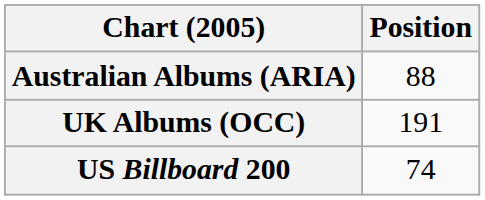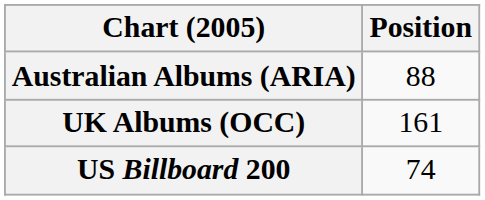 <table class="wikitable sortable plainrowheaders" style="text-align:center">
 <tr>
 <th scope="col">Chart (2005)</th>
 <th scope="col">Position</th>
 </tr>
 <tr>
 <th scope="row">Australian Albums (ARIA)</th>
 <td>88</td>
 </tr>
 <tr>
 <th scope="row">UK Albums (OCC)</th>
-<td>191</td>
+<td>161</td>
 </tr>
 <tr>
 <th scope="row">US <em>Billboard</em> 200</th>
 <td>74</td>
 </tr>
 </table>
